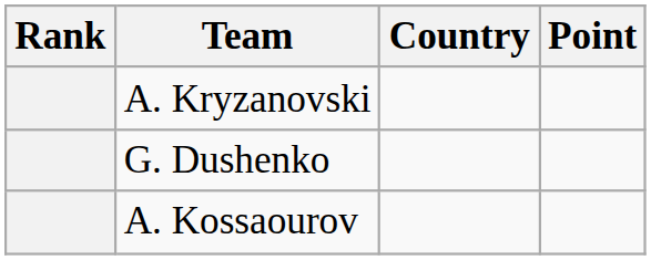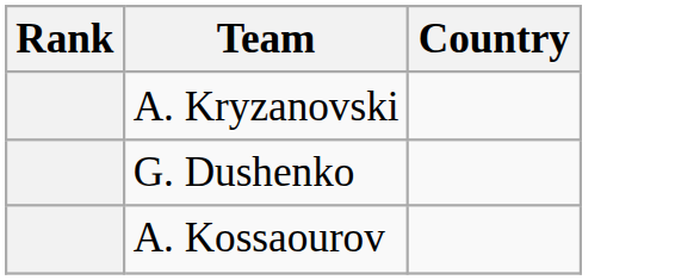 <table class="wikitable sortable">
 <tr>
 <th>Rank</th>
 <th>Team</th>
 <th>Country</th>
-<th>Point</th>
 </tr>
 <tr>
 <th></th>
 <td>A. Kryzanovski</td>
-<td></td>
 <td></td>
 </tr>
 <tr>
 <th></th>
 <td>G. Dushenko</td>
 <td></td>
-<td></td>
 </tr>
 <tr>
 <th></th>
 <td>A. Kossaourov</td>
 <td></td>
-<td></td>
 </tr>
 </table>
